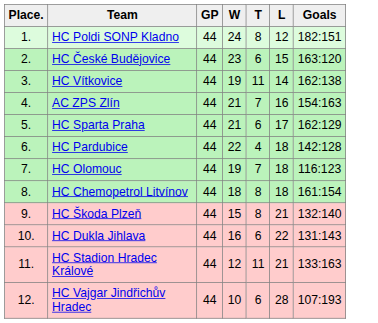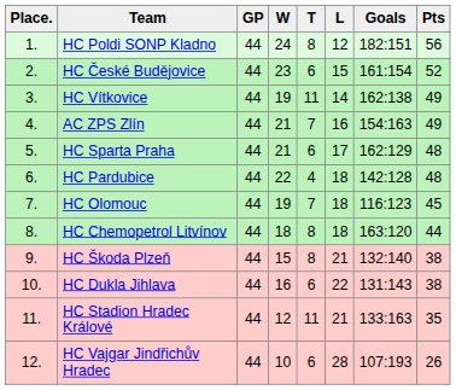 <table style=border-collapse:collapse border=1 cellspacing=0 cellpadding=5>
 <tr align=center bgcolor=#efefef>
 <th width="20">Place.</th>
 <th width="185">Team</th>
 <th width="20">GP</th>
 <th width="20">W</th>
 <th width="20">T</th>
 <th width="20">L</th>
 <th width="40">Goals</th>
+<th width="20">Pts</th>
 </tr>
 <tr style="text-align:center;background:#DDFCDD">
 <td>1.</td>
 <td align="left"><a href='#'>HC Poldi SONP Kladno</a></td>
 <td>44</td>
 <td>24</td>
 <td>8</td>
 <td>12</td>
 <td>182:151</td>
+<td>56</td>
 </tr>
 <tr style="text-align:center;background:#BBF3BB">
 <td>2.</td>
 <td align="left"><a href='#'>HC České Budějovice</a></td>
 <td>44</td>
 <td>23</td>
 <td>6</td>
 <td>15</td>
-<td>163:120</td>
+<td>161:154</td>
+<td>52</td>
 </tr>
 <tr style="text-align:center;background:#BBF3BB">
 <td>3.</td>
 <td align="left"><a href='#'>HC Vítkovice</a></td>
 <td>44</td>
 <td>19</td>
 <td>11</td>
 <td>14</td>
 <td>162:138</td>
+<td>49</td>
 </tr>
 <tr style="text-align:center;background:#BBF3BB">
 <td>4.</td>
 <td align="left"><a href='#'>AC ZPS Zlín</a></td>
 <td>44</td>
 <td>21</td>
 <td>7</td>
 <td>16</td>
 <td>154:163</td>
+<td>49</td>
 </tr>
 <tr style="text-align:center;background:#BBF3BB">
 <td>5.</td>
 <td align="left"><a href='#'>HC Sparta Praha</a></td>
 <td>44</td>
 <td>21</td>
 <td>6</td>
 <td>17</td>
 <td>162:129</td>
+<td>48</td>
 </tr>
 <tr style="text-align:center;background:#BBF3BB">
 <td>6.</td>
 <td align="left"><a href='#'>HC Pardubice</a></td>
 <td>44</td>
 <td>22</td>
 <td>4</td>
 <td>18</td>
 <td>142:128</td>
+<td>48</td>
 </tr>
 <tr style="text-align:center;background:#BBF3BB">
 <td>7.</td>
 <td align="left"><a href='#'>HC Olomouc</a></td>
 <td>44</td>
 <td>19</td>
 <td>7</td>
 <td>18</td>
 <td>116:123</td>
+<td>45</td>
 </tr>
 <tr style="text-align:center;background:#BBF3BB">
 <td>8.</td>
 <td align="left"><a href='#'>HC Chemopetrol Litvínov</a></td>
 <td>44</td>
 <td>18</td>
 <td>8</td>
 <td>18</td>
-<td>161:154</td>
+<td>163:120</td>
+<td>44</td>
 </tr>
 <tr style="text-align:center;background:#FFCCCC">
 <td>9.</td>
 <td align="left"><a href='#'>HC Škoda Plzeň</a></td>
 <td>44</td>
 <td>15</td>
 <td>8</td>
 <td>21</td>
 <td>132:140</td>
+<td>38</td>
 </tr>
 <tr style="text-align:center;background:#FFCCCC">
 <td>10.</td>
 <td align="left"><a href='#'>HC Dukla Jihlava</a></td>
 <td>44</td>
 <td>16</td>
 <td>6</td>
 <td>22</td>
 <td>131:143</td>
+<td>38</td>
 </tr>
 <tr style="text-align:center;background:#FFCCCC">
 <td>11.</td>
 <td align="left"><a href='#'>HC Stadion Hradec Králové</a></td>
 <td>44</td>
 <td>12</td>
 <td>11</td>
 <td>21</td>
 <td>133:163</td>
+<td>35</td>
 </tr>
 <tr style="text-align:center;background:#FFCCCC">
 <td>12.</td>
 <td align="left"><a href='#'>HC Vajgar Jindřichův Hradec</a></td>
 <td>44</td>
 <td>10</td>
 <td>6</td>
 <td>28</td>
 <td>107:193</td>
+<td>26</td>
 </tr>
 </table>
